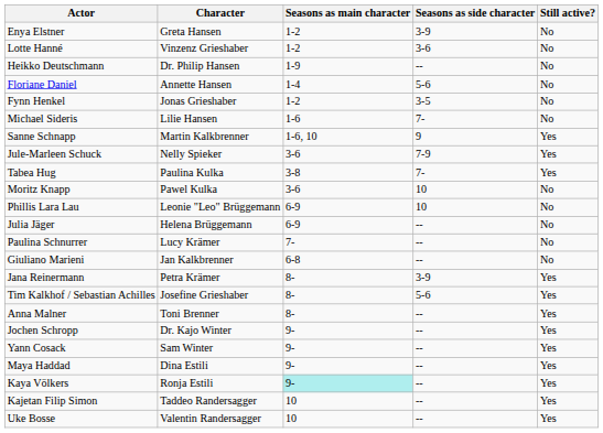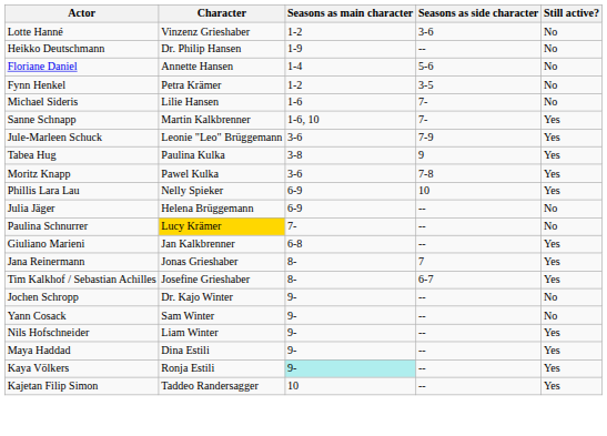 <table class="wikitable">
 <tr>
 <th>Actor</th>
 <th>Character</th>
 <th>Seasons as main character</th>
 <th>Seasons as side character</th>
 <th>Still active?</th>
-</tr>
-<tr>
-<td>Enya Elstner</td>
-<td>Greta Hansen</td>
-<td>1-2</td>
-<td>3-9</td>
-<td>No</td>
 </tr>
 <tr>
 <td>Lotte Hanné</td>
 <td>Vinzenz Grieshaber</td>
 <td>1-2</td>
 <td>3-6</td>
 <td>No</td>
 </tr>
 <tr>
 <td>Heikko Deutschmann</td>
 <td>Dr. Philip Hansen</td>
 <td>1-9</td>
 <td>--</td>
 <td>No</td>
 </tr>
 <tr>
 <td><a href='#'>Floriane Daniel</a></td>
 <td>Annette Hansen</td>
 <td>1-4</td>
 <td>5-6</td>
 <td>No</td>
 </tr>
 <tr>
 <td>Fynn Henkel</td>
-<td>Jonas Grieshaber</td>
+<td>Petra Krämer</td>
 <td>1-2</td>
 <td>3-5</td>
 <td>No</td>
 </tr>
 <tr>
 <td>Michael Sideris</td>
 <td>Lilie Hansen</td>
 <td>1-6</td>
 <td>7-</td>
 <td>No</td>
 </tr>
 <tr>
 <td>Sanne Schnapp</td>
 <td>Martin Kalkbrenner</td>
 <td>1-6, 10</td>
-<td>9</td>
+<td>7-</td>
 <td>Yes</td>
 </tr>
 <tr>
 <td>Jule-Marleen Schuck</td>
-<td>Nelly Spieker</td>
+<td>Leonie "Leo" Brüggemann</td>
 <td>3-6</td>
 <td>7-9</td>
 <td>Yes</td>
 </tr>
 <tr>
 <td>Tabea Hug</td>
 <td>Paulina Kulka</td>
 <td>3-8</td>
-<td>7-</td>
+<td>9</td>
 <td>Yes</td>
 </tr>
 <tr>
 <td>Moritz Knapp</td>
 <td>Pawel Kulka</td>
 <td>3-6</td>
-<td>10</td>
-<td>No</td>
+<td>7-8</td>
+<td>Yes</td>
 </tr>
 <tr>
 <td>Phillis Lara Lau</td>
-<td>Leonie "Leo" Brüggemann</td>
+<td>Nelly Spieker</td>
 <td>6-9</td>
 <td>10</td>
-<td>No</td>
+<td>Yes</td>
 </tr>
 <tr>
 <td>Julia Jäger</td>
 <td>Helena Brüggemann</td>
 <td>6-9</td>
 <td>--</td>
 <td>No</td>
 </tr>
 <tr>
 <td>Paulina Schnurrer</td>
-<td>Lucy Krämer</td>
+<td style="background: gold;">Lucy Krämer</td>
 <td>7-</td>
 <td>--</td>
 <td>No</td>
 </tr>
 <tr>
 <td>Giuliano Marieni</td>
 <td>Jan Kalkbrenner</td>
 <td>6-8</td>
 <td>--</td>
-<td>No</td>
+<td>Yes</td>
 </tr>
 <tr>
 <td>Jana Reinermann</td>
-<td>Petra Krämer</td>
+<td>Jonas Grieshaber</td>
 <td>8-</td>
-<td>3-9</td>
+<td>7</td>
 <td>Yes</td>
 </tr>
 <tr>
 <td>Tim Kalkhof / Sebastian Achilles</td>
 <td>Josefine Grieshaber</td>
 <td>8-</td>
-<td>5-6</td>
-<td>Yes</td>
-</tr>
-<tr>
-<td>Anna Malner</td>
-<td>Toni Brenner</td>
-<td>8-</td>
-<td>--</td>
+<td>6-7</td>
 <td>Yes</td>
 </tr>
 <tr>
 <td>Jochen Schropp</td>
 <td>Dr. Kajo Winter</td>
 <td>9-</td>
 <td>--</td>
-<td>Yes</td>
+<td>No</td>
 </tr>
 <tr>
 <td>Yann Cosack</td>
 <td>Sam Winter</td>
+<td>9-</td>
+<td>--</td>
+<td>No</td>
+</tr>
+<tr>
+<td>Nils Hofschneider</td>
+<td>Liam Winter</td>
 <td>9-</td>
 <td>--</td>
 <td>Yes</td>
 </tr>
 <tr>
 <td>Maya Haddad</td>
 <td>Dina Estili</td>
 <td>9-</td>
 <td>--</td>
 <td>Yes</td>
 </tr>
 <tr>
 <td>Kaya Völkers</td>
 <td>Ronja Estili</td>
 <td style="background: paleturquoise;">9-</td>
 <td>--</td>
 <td>Yes</td>
 </tr>
 <tr>
 <td>Kajetan Filip Simon</td>
 <td>Taddeo Randersagger</td>
 <td>10</td>
 <td>--</td>
 <td>Yes</td>
 </tr>
-<tr>
-<td>Uke Bosse</td>
-<td>Valentin Randersagger</td>
-<td>10</td>
-<td>--</td>
-<td>Yes</td>
-</tr>
 </table>
